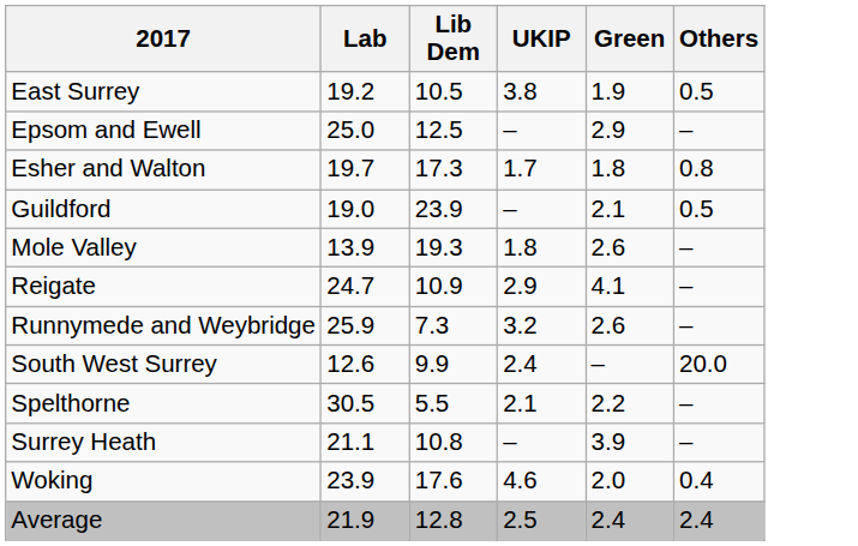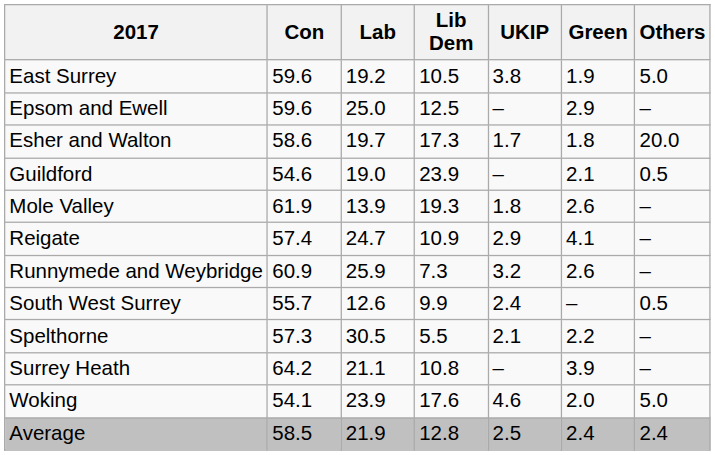 <table class="wikitable">
 <tr>
 <th>2017</th>
+<th width="50">Con</th>
 <th width="50">Lab</th>
 <th width="50">Lib Dem</th>
 <th width="50">UKIP</th>
 <th width="50">Green</th>
 <th width="50">Others</th>
 </tr>
 <tr>
 <td>East Surrey</td>
+<td>59.6</td>
 <td>19.2</td>
 <td>10.5</td>
 <td>3.8</td>
 <td>1.9</td>
-<td>0.5</td>
+<td>5.0</td>
 </tr>
 <tr>
 <td>Epsom and Ewell</td>
+<td>59.6</td>
 <td>25.0</td>
 <td>12.5</td>
 <td>–</td>
 <td>2.9</td>
 <td>–</td>
 </tr>
 <tr>
 <td>Esher and Walton</td>
+<td>58.6</td>
 <td>19.7</td>
 <td>17.3</td>
 <td>1.7</td>
 <td>1.8</td>
-<td>0.8</td>
+<td>20.0</td>
 </tr>
 <tr>
 <td>Guildford</td>
+<td>54.6</td>
 <td>19.0</td>
 <td>23.9</td>
 <td>–</td>
 <td>2.1</td>
 <td>0.5</td>
 </tr>
 <tr>
 <td>Mole Valley</td>
+<td>61.9</td>
 <td>13.9</td>
 <td>19.3</td>
 <td>1.8</td>
 <td>2.6</td>
 <td>–</td>
 </tr>
 <tr>
 <td>Reigate</td>
+<td>57.4</td>
 <td>24.7</td>
 <td>10.9</td>
 <td>2.9</td>
 <td>4.1</td>
 <td>–</td>
 </tr>
 <tr>
 <td>Runnymede and Weybridge</td>
+<td>60.9</td>
 <td>25.9</td>
 <td>7.3</td>
 <td>3.2</td>
 <td>2.6</td>
 <td>–</td>
 </tr>
 <tr>
 <td>South West Surrey</td>
+<td>55.7</td>
 <td>12.6</td>
 <td>9.9</td>
 <td>2.4</td>
 <td>–</td>
-<td>20.0</td>
+<td>0.5</td>
 </tr>
 <tr>
 <td>Spelthorne</td>
+<td>57.3</td>
 <td>30.5</td>
 <td>5.5</td>
 <td>2.1</td>
 <td>2.2</td>
 <td>–</td>
 </tr>
 <tr>
 <td>Surrey Heath</td>
+<td>64.2</td>
 <td>21.1</td>
 <td>10.8</td>
 <td>–</td>
 <td>3.9</td>
 <td>–</td>
 </tr>
 <tr>
 <td>Woking</td>
+<td>54.1</td>
 <td>23.9</td>
 <td>17.6</td>
 <td>4.6</td>
 <td>2.0</td>
-<td>0.4</td>
+<td>5.0</td>
 </tr>
 <tr style="background: silver;">
 <td>Average</td>
+<td>58.5</td>
 <td>21.9</td>
 <td>12.8</td>
 <td>2.5</td>
 <td>2.4</td>
 <td>2.4</td>
 </tr>
 </table>
